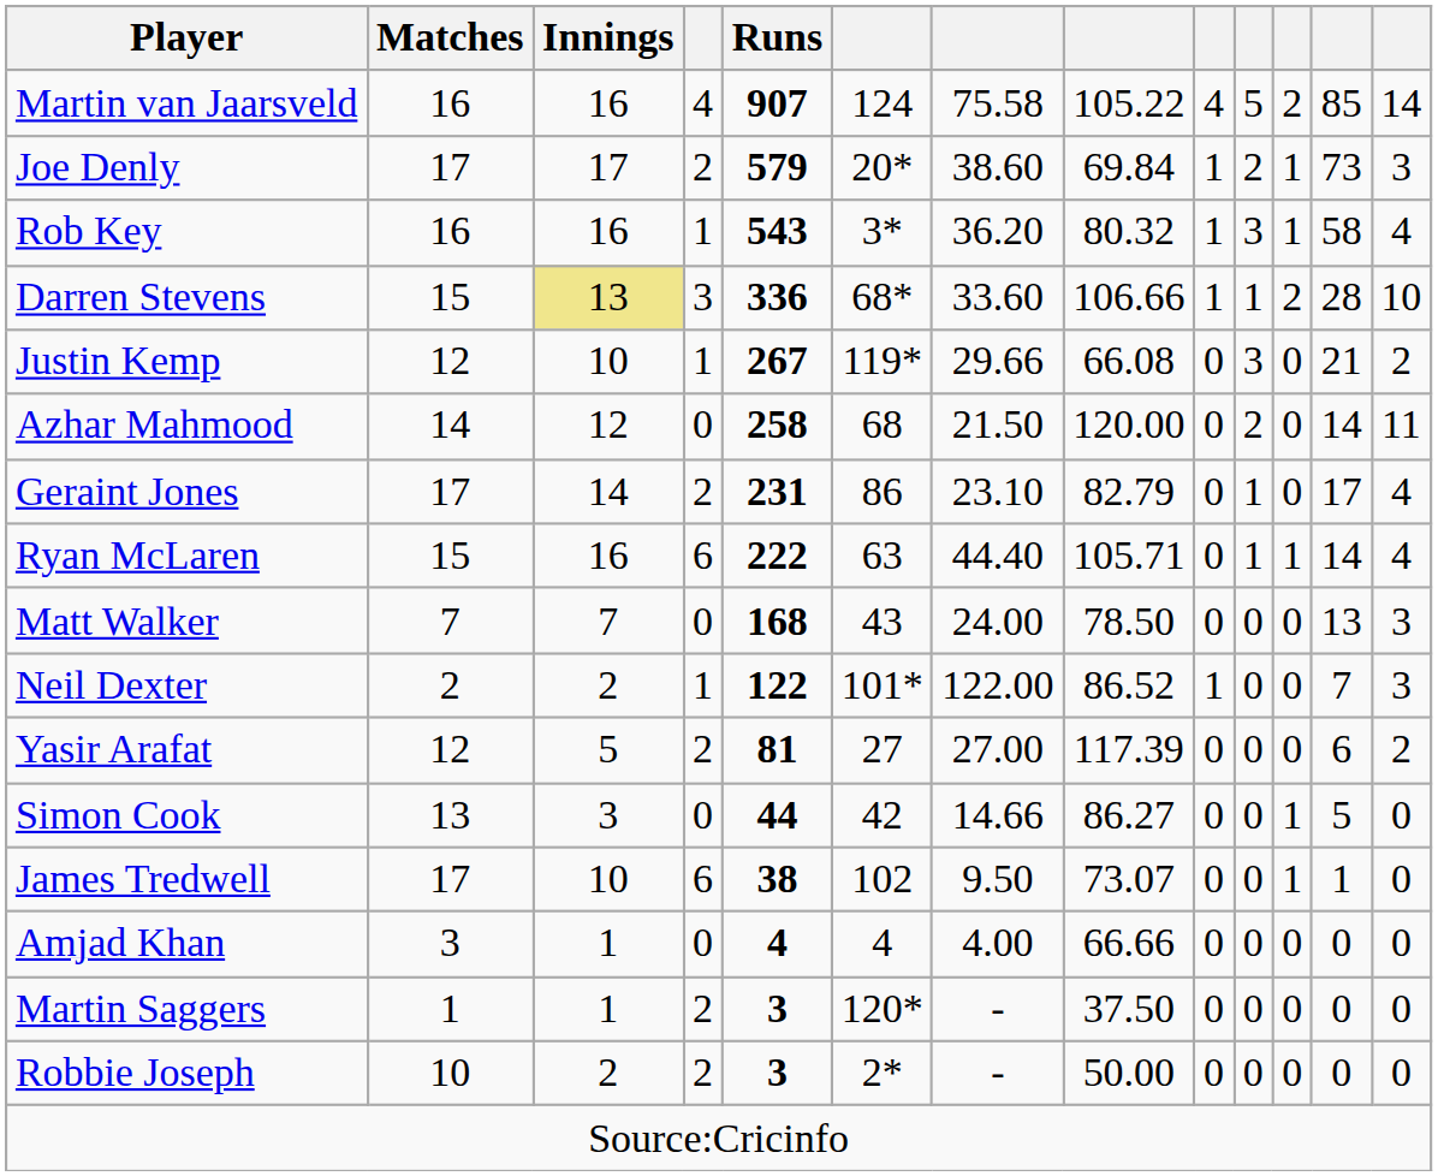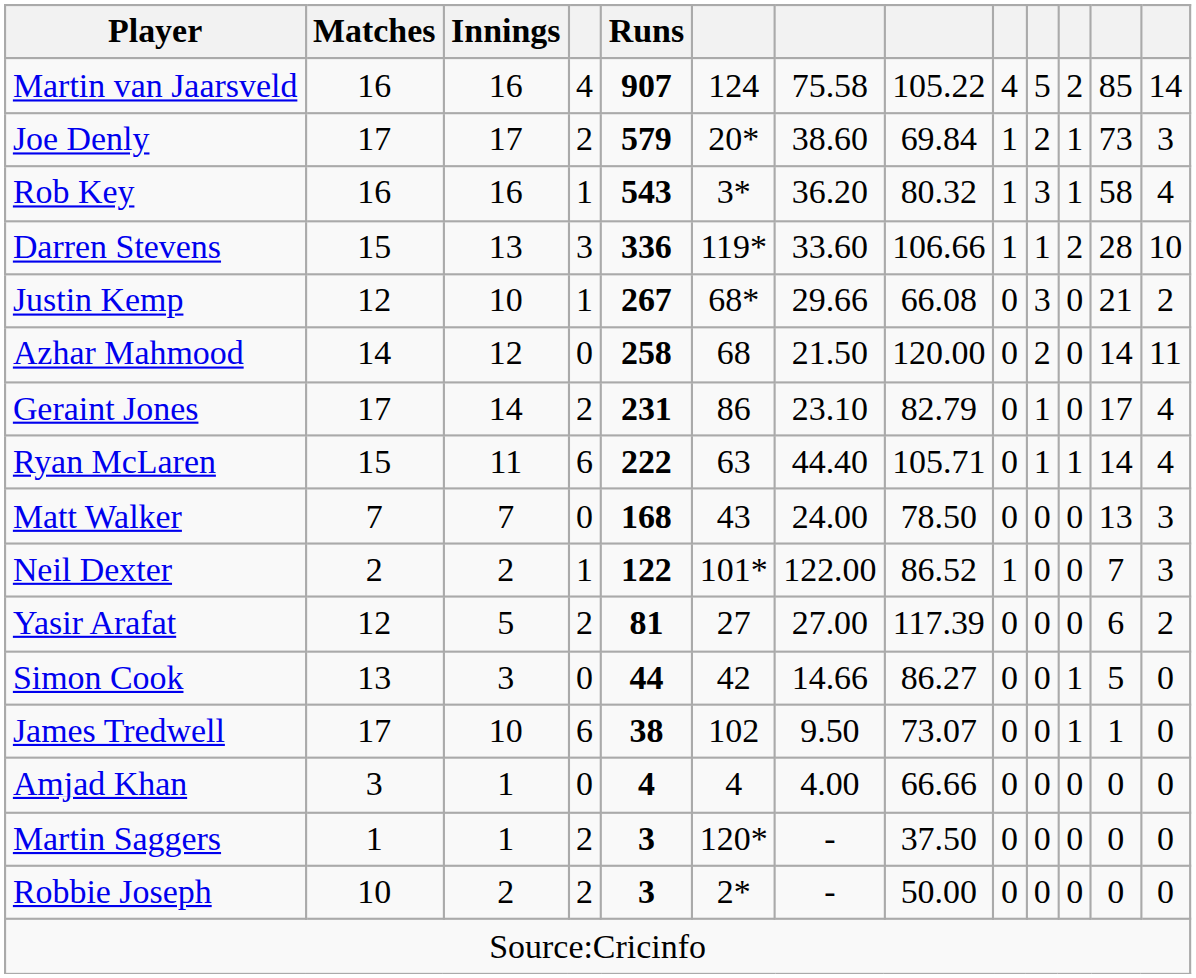 <table class="wikitable" style="text-align:center">
 <tr>
 <th>Player</th>
 <th>Matches</th>
 <th>Innings</th>
 <th></th>
 <th>Runs</th>
 <th></th>
 <th></th>
 <th></th>
 <th></th>
 <th></th>
 <th></th>
 <th></th>
 <th></th>
 </tr>
 <tr>
 <td align="left"><a href='#'>Martin van Jaarsveld</a></td>
 <td>16</td>
 <td>16</td>
 <td>4</td>
 <td><strong>907</strong></td>
 <td>124</td>
 <td>75.58</td>
 <td>105.22</td>
 <td>4</td>
 <td>5</td>
 <td>2</td>
 <td>85</td>
 <td>14</td>
 </tr>
 <tr>
 <td align="left"><a href='#'>Joe Denly</a></td>
 <td>17</td>
 <td>17</td>
 <td>2</td>
 <td><strong>579</strong></td>
 <td>20*</td>
 <td>38.60</td>
 <td>69.84</td>
 <td>1</td>
 <td>2</td>
 <td>1</td>
 <td>73</td>
 <td>3</td>
 </tr>
 <tr>
 <td align="left"><a href='#'>Rob Key</a></td>
 <td>16</td>
 <td>16</td>
 <td>1</td>
 <td><strong>543</strong></td>
 <td>3*</td>
 <td>36.20</td>
 <td>80.32</td>
 <td>1</td>
 <td>3</td>
 <td>1</td>
 <td>58</td>
 <td>4</td>
 </tr>
 <tr>
 <td align="left"><a href='#'>Darren Stevens</a></td>
 <td>15</td>
-<td style="background: khaki;">13</td>
+<td>13</td>
 <td>3</td>
 <td><strong>336</strong></td>
-<td>68*</td>
+<td>119*</td>
 <td>33.60</td>
 <td>106.66</td>
 <td>1</td>
 <td>1</td>
 <td>2</td>
 <td>28</td>
 <td>10</td>
 </tr>
 <tr>
 <td align="left"><a href='#'>Justin Kemp</a></td>
 <td>12</td>
 <td>10</td>
 <td>1</td>
 <td><strong>267</strong></td>
-<td>119*</td>
+<td>68*</td>
 <td>29.66</td>
 <td>66.08</td>
 <td>0</td>
 <td>3</td>
 <td>0</td>
 <td>21</td>
 <td>2</td>
 </tr>
 <tr>
 <td align="left"><a href='#'>Azhar Mahmood</a></td>
 <td>14</td>
 <td>12</td>
 <td>0</td>
 <td><strong>258</strong></td>
 <td>68</td>
 <td>21.50</td>
 <td>120.00</td>
 <td>0</td>
 <td>2</td>
 <td>0</td>
 <td>14</td>
 <td>11</td>
 </tr>
 <tr>
 <td align="left"><a href='#'>Geraint Jones</a></td>
 <td>17</td>
 <td>14</td>
 <td>2</td>
 <td><strong>231</strong></td>
 <td>86</td>
 <td>23.10</td>
 <td>82.79</td>
 <td>0</td>
 <td>1</td>
 <td>0</td>
 <td>17</td>
 <td>4</td>
 </tr>
 <tr>
 <td align="left"><a href='#'>Ryan McLaren</a></td>
 <td>15</td>
-<td>16</td>
+<td>11</td>
 <td>6</td>
 <td><strong>222</strong></td>
 <td>63</td>
 <td>44.40</td>
 <td>105.71</td>
 <td>0</td>
 <td>1</td>
 <td>1</td>
 <td>14</td>
 <td>4</td>
 </tr>
 <tr>
 <td align="left"><a href='#'>Matt Walker</a></td>
 <td>7</td>
 <td>7</td>
 <td>0</td>
 <td><strong>168</strong></td>
 <td>43</td>
 <td>24.00</td>
 <td>78.50</td>
 <td>0</td>
 <td>0</td>
 <td>0</td>
 <td>13</td>
 <td>3</td>
 </tr>
 <tr>
 <td align="left"><a href='#'>Neil Dexter</a></td>
 <td>2</td>
 <td>2</td>
 <td>1</td>
 <td><strong>122</strong></td>
 <td>101*</td>
 <td>122.00</td>
 <td>86.52</td>
 <td>1</td>
 <td>0</td>
 <td>0</td>
 <td>7</td>
 <td>3</td>
 </tr>
 <tr>
 <td align="left"><a href='#'>Yasir Arafat</a></td>
 <td>12</td>
 <td>5</td>
 <td>2</td>
 <td><strong>81</strong></td>
 <td>27</td>
 <td>27.00</td>
 <td>117.39</td>
 <td>0</td>
 <td>0</td>
 <td>0</td>
 <td>6</td>
 <td>2</td>
 </tr>
 <tr>
 <td align="left"><a href='#'>Simon Cook</a></td>
 <td>13</td>
 <td>3</td>
 <td>0</td>
 <td><strong>44</strong></td>
 <td>42</td>
 <td>14.66</td>
 <td>86.27</td>
 <td>0</td>
 <td>0</td>
 <td>1</td>
 <td>5</td>
 <td>0</td>
 </tr>
 <tr>
 <td align="left"><a href='#'>James Tredwell</a></td>
 <td>17</td>
 <td>10</td>
 <td>6</td>
 <td><strong>38</strong></td>
 <td>102</td>
 <td>9.50</td>
 <td>73.07</td>
 <td>0</td>
 <td>0</td>
 <td>1</td>
 <td>1</td>
 <td>0</td>
 </tr>
 <tr>
 <td align="left"><a href='#'>Amjad Khan</a></td>
 <td>3</td>
 <td>1</td>
 <td>0</td>
 <td><strong>4</strong></td>
 <td>4</td>
 <td>4.00</td>
 <td>66.66</td>
 <td>0</td>
 <td>0</td>
 <td>0</td>
 <td>0</td>
 <td>0</td>
 </tr>
 <tr>
 <td align="left"><a href='#'>Martin Saggers</a></td>
 <td>1</td>
 <td>1</td>
 <td>2</td>
 <td><strong>3</strong></td>
 <td>120*</td>
 <td>-</td>
 <td>37.50</td>
 <td>0</td>
 <td>0</td>
 <td>0</td>
 <td>0</td>
 <td>0</td>
 </tr>
 <tr>
 <td align="left"><a href='#'>Robbie Joseph</a></td>
 <td>10</td>
 <td>2</td>
 <td>2</td>
 <td><strong>3</strong></td>
 <td>2*</td>
 <td>-</td>
 <td>50.00</td>
 <td>0</td>
 <td>0</td>
 <td>0</td>
 <td>0</td>
 <td>0</td>
 </tr>
 <tr>
 <td colspan="13">Source:Cricinfo</td>
 </tr>
 </table>
